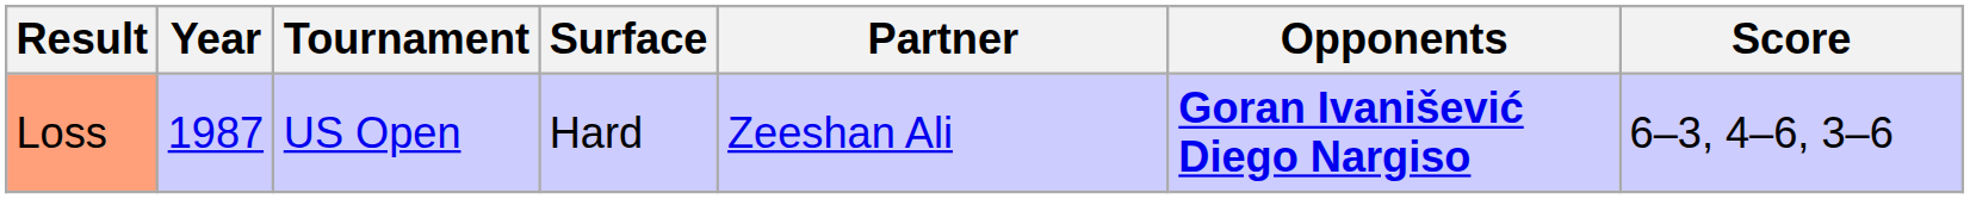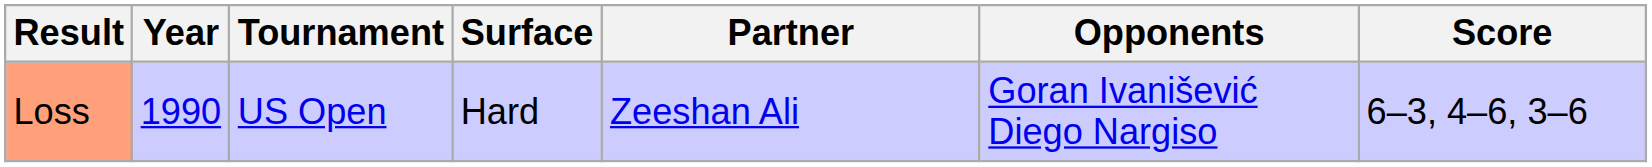 <table class="sortable wikitable">
 <tr>
 <th style="width:40px;">Result</th>
 <th style="width:20px;">Year</th>
 <th style="width:80px;">Tournament</th>
 <th style="width:30px;">Surface</th>
 <th style="width:160px;">Partner</th>
 <th style="width:160px;">Opponents</th>
 <th style="width:120px;" class="unsortable">Score</th>
 </tr>
 <tr style="background:#ccccff;">
 <td style="background:#ffa07a;">Loss</td>
-<td><a href='#'>1987</a></td>
+<td><a href='#'>1990</a></td>
 <td><a href='#'>US Open</a></td>
 <td>Hard</td>
 <td> <a href='#'>Zeeshan Ali</a></td>
-<td><strong> <a href='#'>Goran Ivanišević</a> <br>  <a href='#'>Diego Nargiso</a></strong></td>
+<td> <a href='#'>Goran Ivanišević</a> <br>  <a href='#'>Diego Nargiso</a></td>
 <td>6–3, 4–6, 3–6</td>
 </tr>
 </table>
